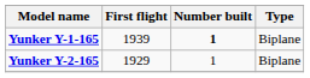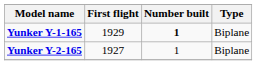 <table class="wikitable" align=center style="font-size:90%;">
 <tr>
 </tr>
 <tr bgcolor="#efefef">
 <th>Model name</th>
 <th>First flight</th>
 <th>Number built</th>
 <th>Type</th>
 </tr>
 <tr>
 <td align=left><strong><a href='#'>Yunker Y-1-165</a></strong></td>
-<td align=center>1939</td>
+<td align=center>1929</td>
 <td align=center><strong>1</strong></td>
 <td align=left>Biplane</td>
 </tr>
 <tr>
 <td align=left><strong><a href='#'>Yunker Y-2-165</a></strong></td>
-<td align=center>1929</td>
+<td align=center>1927</td>
 <td align=center>1</td>
 <td align=left>Biplane</td>
 </tr>
 <tr>
 </tr>
 </table>
